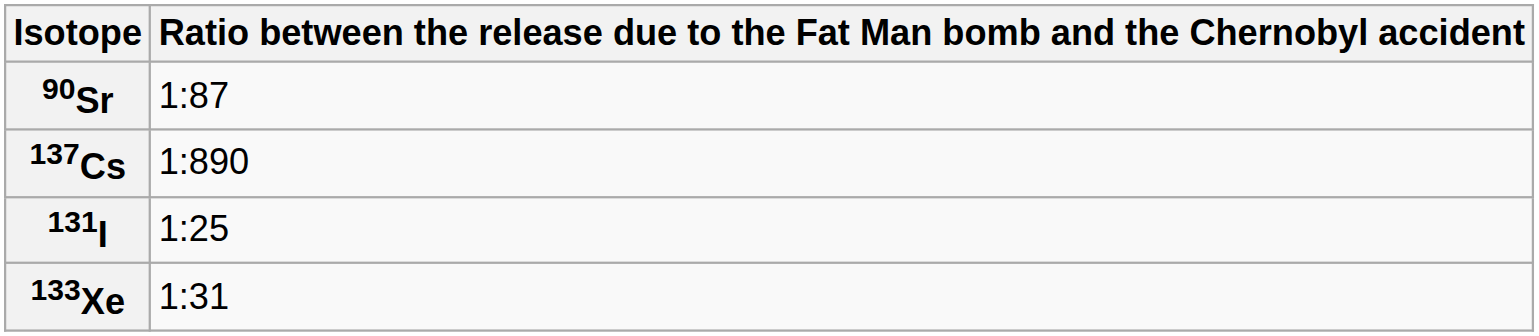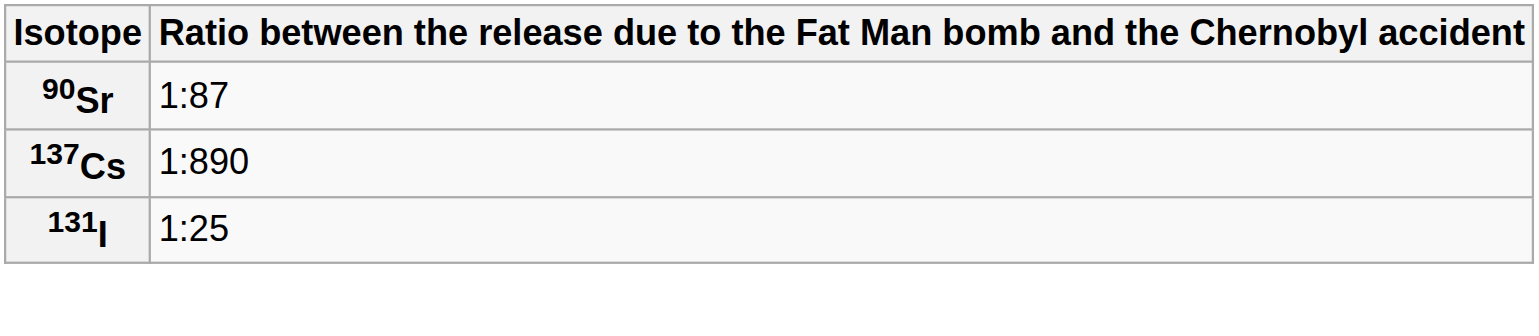 <table class="wikitable">
 <tr>
 <th>Isotope</th>
 <th>Ratio between the release due to the Fat Man bomb and the Chernobyl accident</th>
 </tr>
 <tr>
 <th><sup>90</sup>Sr</th>
 <td>1:87</td>
 </tr>
 <tr>
 <th><sup>137</sup>Cs</th>
 <td>1:890</td>
 </tr>
 <tr>
 <th><sup>131</sup>I</th>
 <td>1:25</td>
 </tr>
-<tr>
-<th><sup>133</sup>Xe</th>
-<td>1:31</td>
-</tr>
 </table>
